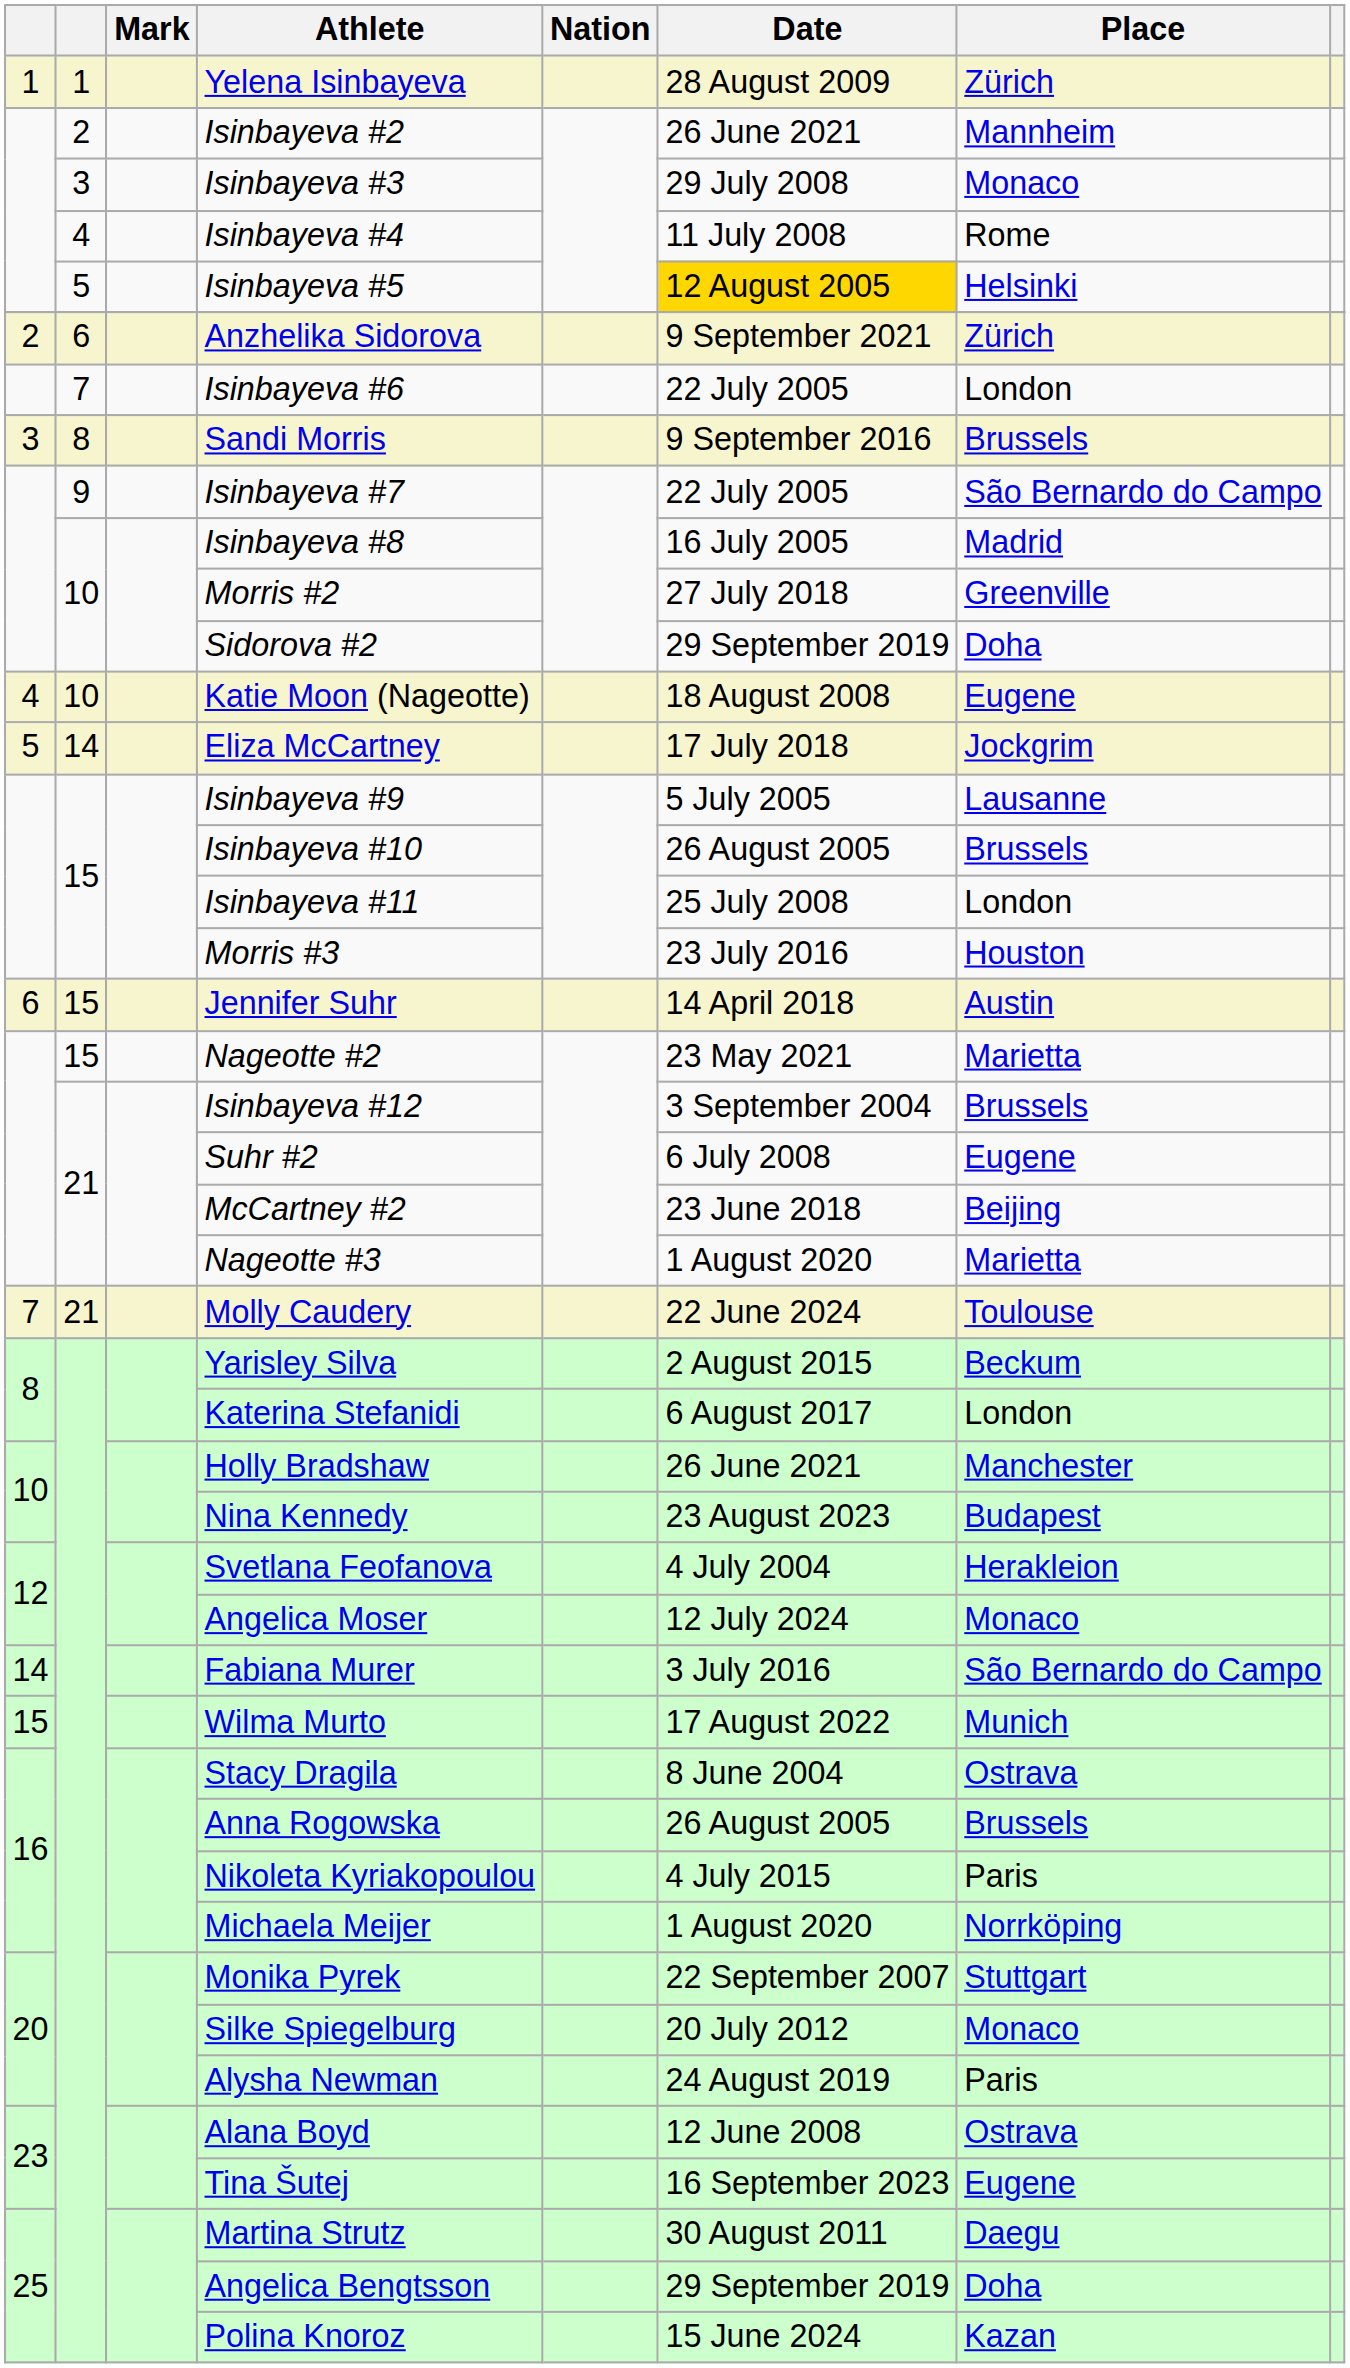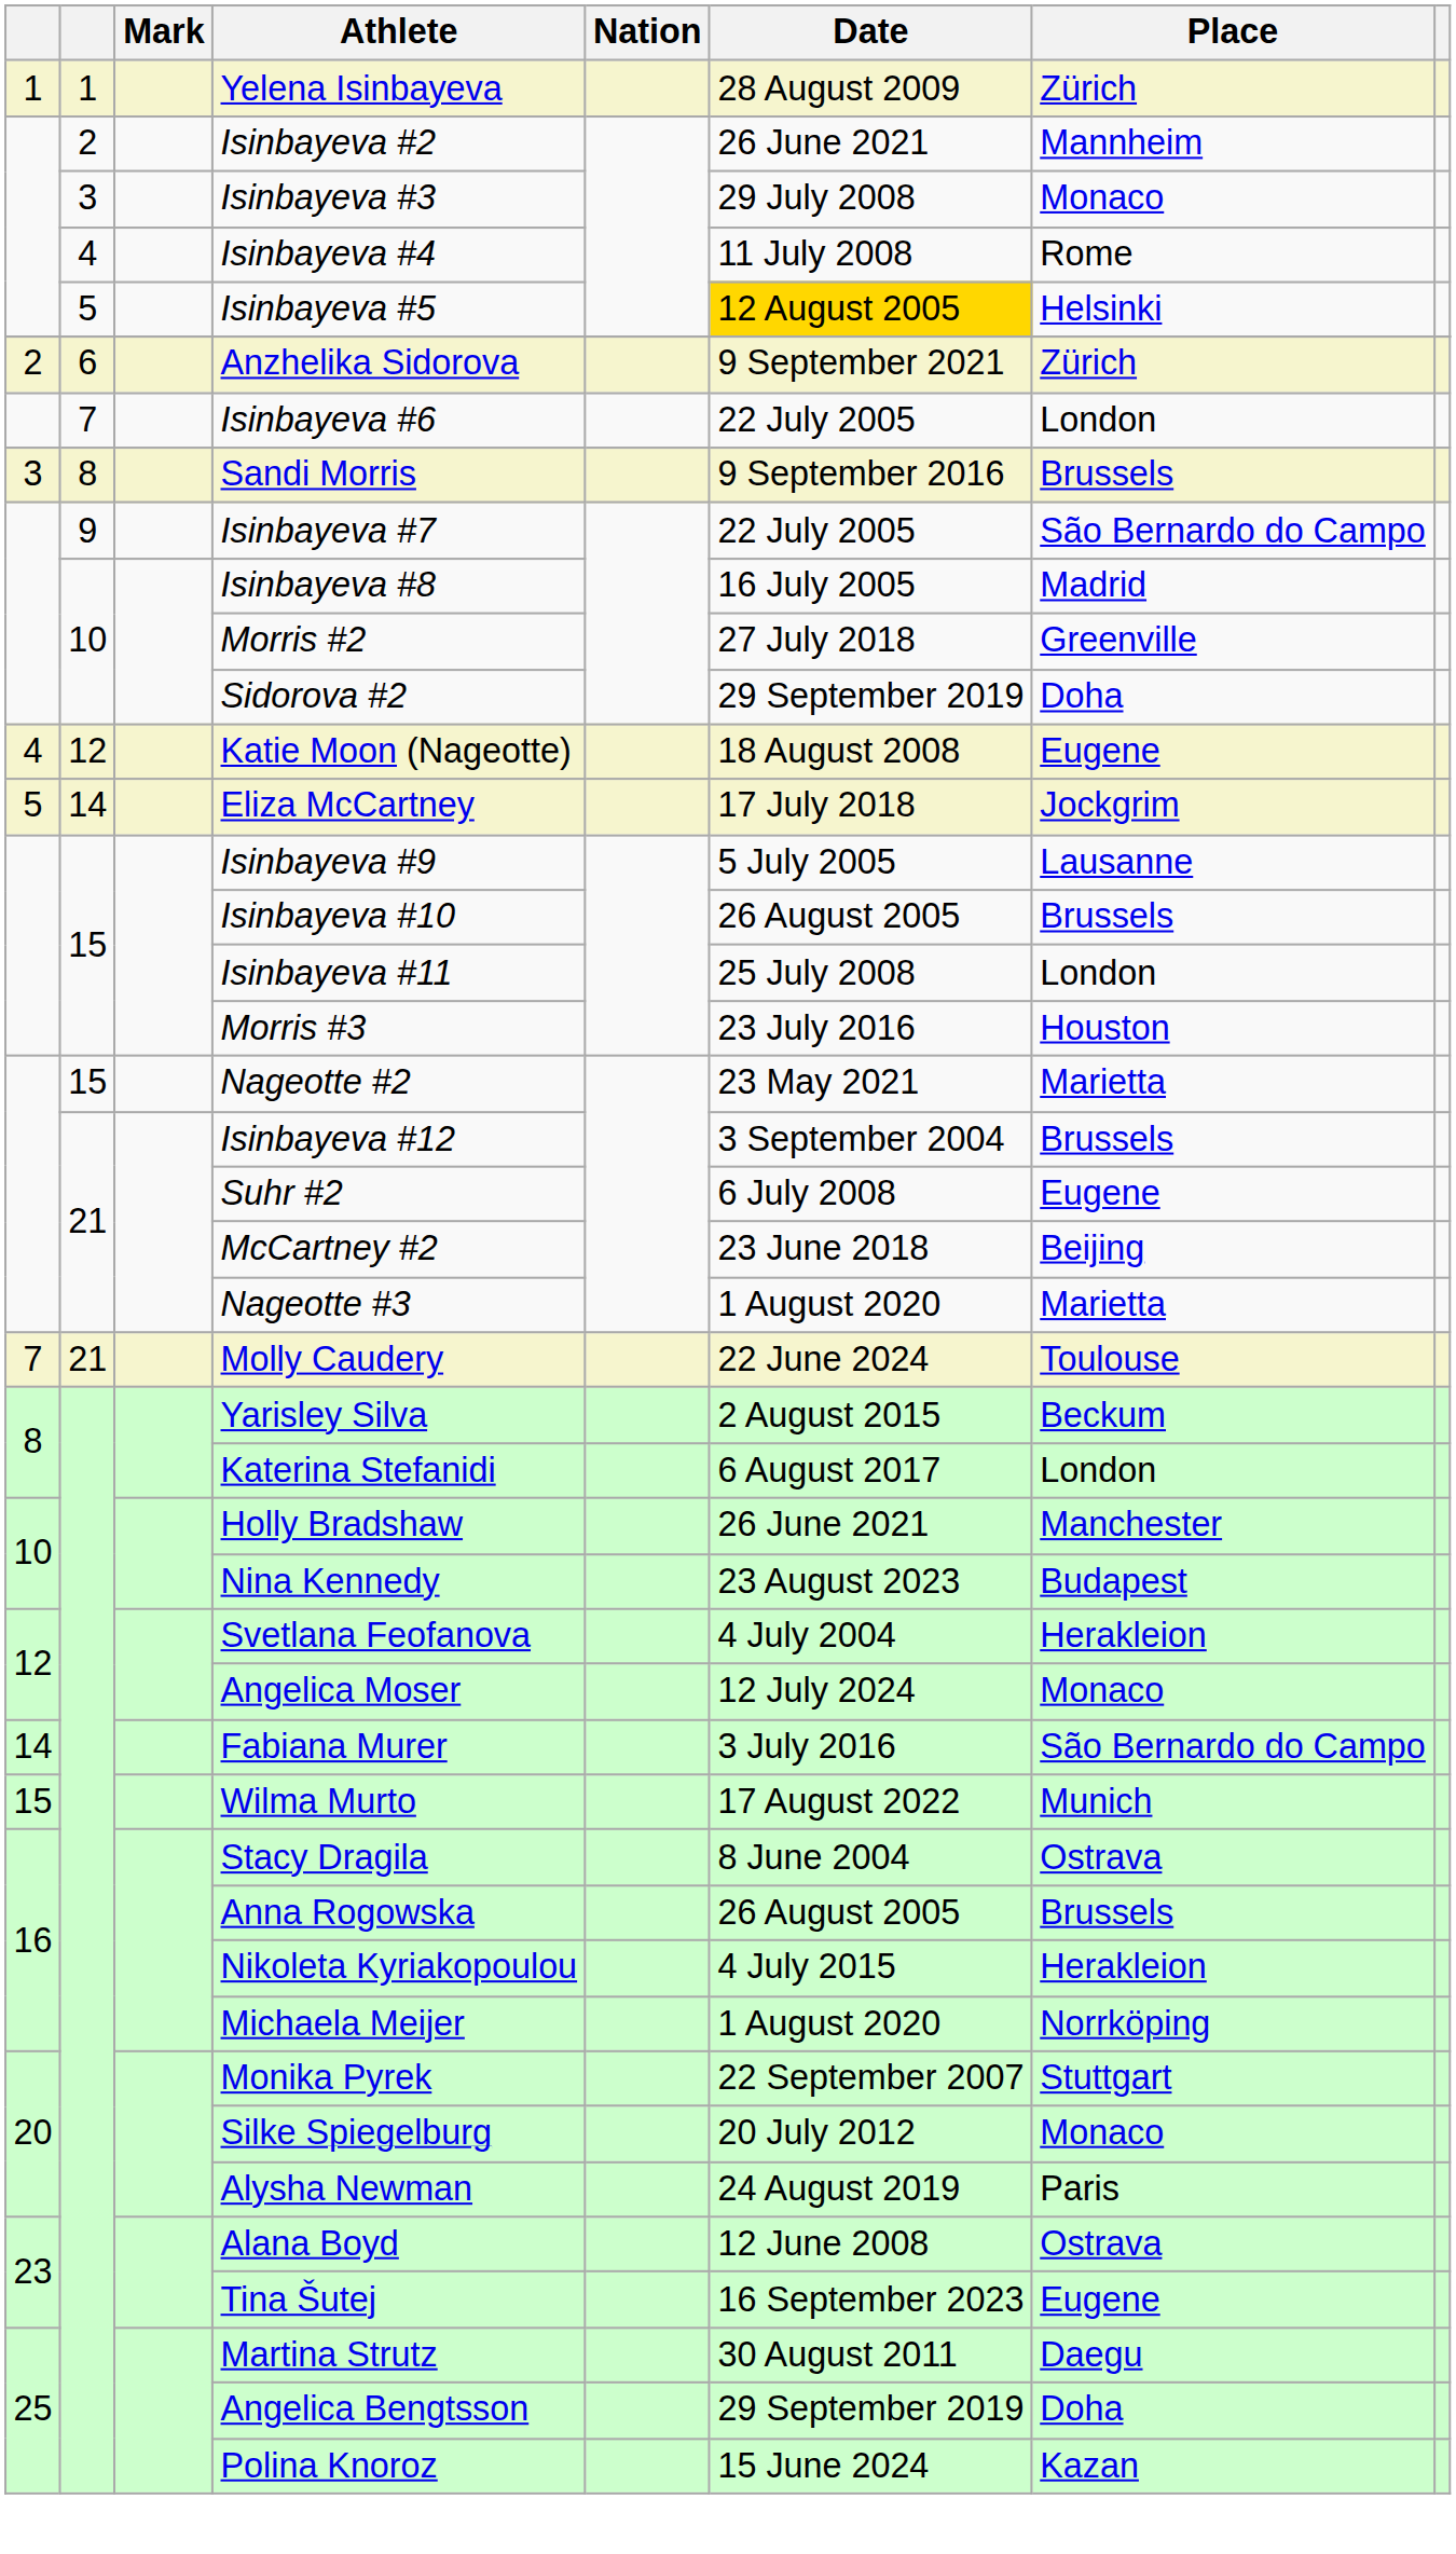 <table class="wikitable sortable">
 <tr>
 <th></th>
 <th></th>
 <th>Mark</th>
 <th>Athlete</th>
 <th>Nation</th>
 <th>Date</th>
 <th>Place</th>
 <th class="unsortable"></th>
 </tr>
 <tr bgcolor="#f6F5CE">
 <td align=center>1</td>
 <td align=center>1</td>
 <td></td>
 <td><a href='#'>Yelena Isinbayeva</a></td>
 <td></td>
 <td>28 August 2009</td>
 <td><a href='#'>Zürich</a></td>
 <td></td>
 </tr>
 <tr>
 <td rowspan=4></td>
 <td align=center>2</td>
 <td></td>
 <td><em>Isinbayeva #2</em></td>
 <td rowspan=4></td>
 <td>26 June 2021</td>
 <td><a href='#'>Mannheim</a></td>
 <td></td>
 </tr>
 <tr>
 <td align=center>3</td>
 <td></td>
 <td><em>Isinbayeva #3</em></td>
 <td>29 July 2008</td>
 <td><a href='#'>Monaco</a></td>
 <td></td>
 </tr>
 <tr>
 <td align=center>4</td>
 <td></td>
 <td><em>Isinbayeva #4</em></td>
 <td>11 July 2008</td>
 <td>Rome</td>
 <td></td>
 </tr>
 <tr>
 <td align=center>5</td>
 <td></td>
 <td><em>Isinbayeva #5</em></td>
 <td style="background: gold;">12 August 2005</td>
 <td><a href='#'>Helsinki</a></td>
 <td></td>
 </tr>
 <tr>
 </tr>
 <tr bgcolor="#f6F5CE">
 <td align=center>2</td>
 <td align=center>6</td>
 <td></td>
 <td><a href='#'>Anzhelika Sidorova</a></td>
 <td></td>
 <td>9 September 2021</td>
 <td><a href='#'>Zürich</a></td>
 <td></td>
 </tr>
 <tr>
 <td></td>
 <td align=center>7</td>
 <td></td>
 <td><em>Isinbayeva #6</em></td>
 <td></td>
 <td>22 July 2005</td>
 <td>London</td>
 <td></td>
 </tr>
 <tr bgcolor="#f6F5CE">
 <td align=center>3</td>
 <td align=center>8</td>
 <td></td>
 <td><a href='#'>Sandi Morris</a></td>
 <td></td>
 <td>9 September 2016</td>
 <td><a href='#'>Brussels</a></td>
 <td></td>
 </tr>
 <tr>
 <td rowspan=4></td>
 <td align=center>9</td>
 <td></td>
 <td><em>Isinbayeva #7</em></td>
 <td rowspan=4></td>
 <td>22 July 2005</td>
 <td><a href='#'>São Bernardo do Campo</a></td>
 <td></td>
 </tr>
 <tr>
 <td rowspan=3 align=center>10</td>
 <td rowspan=3></td>
 <td><em>Isinbayeva #8</em></td>
 <td>16 July 2005</td>
 <td><a href='#'>Madrid</a></td>
 <td></td>
 </tr>
 <tr>
 <td><em>Morris #2</em></td>
 <td>27 July 2018</td>
 <td><a href='#'>Greenville</a></td>
 <td></td>
 </tr>
 <tr>
 <td><em>Sidorova #2</em></td>
 <td>29 September 2019</td>
 <td><a href='#'>Doha</a></td>
 <td></td>
 </tr>
 <tr bgcolor="#f6F5CE">
 <td align=center>4</td>
-<td align=center>10</td>
+<td align=center>12</td>
 <td></td>
 <td><a href='#'>Katie Moon</a> (Nageotte)</td>
 <td></td>
 <td>18 August 2008</td>
 <td><a href='#'>Eugene</a></td>
 <td></td>
 </tr>
 <tr bgcolor="#f6F5CE">
 <td align=center>5</td>
 <td align=center>14</td>
 <td></td>
 <td><a href='#'>Eliza McCartney</a></td>
 <td></td>
 <td>17 July 2018</td>
 <td><a href='#'>Jockgrim</a></td>
 <td></td>
 </tr>
 <tr>
 <td rowspan=4></td>
 <td rowspan=4 align=center>15</td>
 <td rowspan=4></td>
 <td><em>Isinbayeva #9</em></td>
 <td rowspan=4></td>
 <td>5 July 2005</td>
 <td><a href='#'>Lausanne</a></td>
 <td></td>
 </tr>
 <tr>
 <td><em>Isinbayeva #10</em></td>
 <td>26 August 2005</td>
 <td><a href='#'>Brussels</a></td>
 <td></td>
 </tr>
 <tr>
 <td><em>Isinbayeva #11</em></td>
 <td>25 July 2008</td>
 <td>London</td>
 <td></td>
 </tr>
 <tr>
 <td><em>Morris #3</em></td>
 <td>23 July 2016</td>
 <td><a href='#'>Houston</a></td>
-<td></td>
-</tr>
-<tr bgcolor="#f6F5CE">
-<td align=center>6</td>
-<td align=center>15</td>
-<td></td>
-<td><a href='#'>Jennifer Suhr</a></td>
-<td></td>
-<td>14 April 2018</td>
-<td><a href='#'>Austin</a></td>
 <td></td>
 </tr>
 <tr>
 <td rowspan="5"></td>
 <td align=center>15</td>
 <td></td>
 <td><em>Nageotte #2</em></td>
 <td rowspan="5"></td>
 <td>23 May 2021</td>
 <td><a href='#'>Marietta</a></td>
 <td></td>
 </tr>
 <tr>
 <td rowspan="4" align="center">21</td>
 <td rowspan="4"></td>
 <td><em>Isinbayeva #12</em></td>
 <td>3 September 2004</td>
 <td><a href='#'>Brussels</a></td>
 <td></td>
 </tr>
 <tr>
 <td><em>Suhr #2</em></td>
 <td>6 July 2008</td>
 <td><a href='#'>Eugene</a></td>
 <td></td>
 </tr>
 <tr>
 <td><em>McCartney #2</em></td>
 <td>23 June 2018</td>
 <td><a href='#'>Beijing</a></td>
 <td></td>
 </tr>
 <tr>
 <td><em>Nageotte #3</em></td>
 <td>1 August 2020</td>
 <td><a href='#'>Marietta</a></td>
 <td></td>
 </tr>
 <tr bgcolor="#f6F5CE">
 <td align=center>7</td>
 <td align=center>21</td>
 <td></td>
 <td><a href='#'>Molly Caudery</a></td>
 <td></td>
 <td>22 June 2024</td>
 <td><a href='#'>Toulouse</a></td>
 <td></td>
 </tr>
 <tr bgcolor=#CCFFCC>
 <td rowspan=2 align=center>8</td>
 <td rowspan="20"></td>
 <td rowspan=2></td>
 <td><a href='#'>Yarisley Silva</a></td>
 <td></td>
 <td>2 August 2015</td>
 <td><a href='#'>Beckum</a></td>
 <td></td>
 </tr>
 <tr bgcolor=#CCFFCC>
 <td><a href='#'>Katerina Stefanidi</a></td>
 <td></td>
 <td>6 August 2017</td>
 <td>London</td>
 <td></td>
 </tr>
 <tr bgcolor=#CCFFCC>
 <td rowspan="2" align="center">10</td>
 <td rowspan="2"></td>
 <td><a href='#'>Holly Bradshaw</a></td>
 <td></td>
 <td>26 June 2021</td>
 <td><a href='#'>Manchester</a></td>
 <td></td>
 </tr>
 <tr bgcolor="#CCFFCC">
 <td><a href='#'>Nina Kennedy</a></td>
 <td></td>
 <td>23 August 2023</td>
 <td><a href='#'>Budapest</a></td>
 <td></td>
 </tr>
 <tr bgcolor="#CCFFCC">
 <td rowspan="2" align="center">12</td>
 <td rowspan="2"></td>
 <td><a href='#'>Svetlana Feofanova</a></td>
 <td></td>
 <td>4 July 2004</td>
 <td><a href='#'>Herakleion</a></td>
 <td></td>
 </tr>
 <tr bgcolor="#CCFFCC">
 <td><a href='#'>Angelica Moser</a></td>
 <td></td>
 <td>12 July 2024</td>
 <td><a href='#'>Monaco</a></td>
 <td></td>
 </tr>
 <tr bgcolor="#CCFFCC">
 <td align="center">14</td>
 <td></td>
 <td><a href='#'>Fabiana Murer</a></td>
 <td></td>
 <td>3 July 2016</td>
 <td><a href='#'>São Bernardo do Campo</a></td>
 <td></td>
 </tr>
 <tr bgcolor="#CCFFCC">
 <td align="center">15</td>
 <td></td>
 <td><a href='#'>Wilma Murto</a></td>
 <td></td>
 <td>17 August 2022</td>
 <td><a href='#'>Munich</a></td>
 <td></td>
 </tr>
 <tr bgcolor="#CCFFCC">
 <td rowspan="4" align="center">16</td>
 <td rowspan="4"></td>
 <td><a href='#'>Stacy Dragila</a></td>
 <td></td>
 <td>8 June 2004</td>
 <td><a href='#'>Ostrava</a></td>
 <td></td>
 </tr>
 <tr bgcolor=#CCFFCC>
 <td><a href='#'>Anna Rogowska</a></td>
 <td></td>
 <td>26 August 2005</td>
 <td><a href='#'>Brussels</a></td>
 <td></td>
 </tr>
 <tr bgcolor=#CCFFCC>
 <td><a href='#'>Nikoleta Kyriakopoulou</a></td>
 <td></td>
 <td>4 July 2015</td>
-<td>Paris</td>
+<td><a href='#'>Herakleion</a></td>
 <td></td>
 </tr>
 <tr bgcolor=#CCFFCC>
 <td><a href='#'>Michaela Meijer</a></td>
 <td></td>
 <td>1 August 2020</td>
 <td><a href='#'>Norrköping</a></td>
 <td></td>
 </tr>
 <tr bgcolor=#CCFFCC>
 <td rowspan="3" align="center">20</td>
 <td rowspan="3"></td>
 <td><a href='#'>Monika Pyrek</a></td>
 <td></td>
 <td>22 September 2007</td>
 <td><a href='#'>Stuttgart</a></td>
 <td></td>
 </tr>
 <tr bgcolor=#CCFFCC>
 <td><a href='#'>Silke Spiegelburg</a></td>
 <td></td>
 <td>20 July 2012</td>
 <td><a href='#'>Monaco</a></td>
 <td></td>
 </tr>
 <tr bgcolor=#CCFFCC>
 <td><a href='#'>Alysha Newman</a></td>
 <td></td>
 <td>24 August 2019</td>
 <td>Paris</td>
 <td></td>
 </tr>
 <tr bgcolor=#CCFFCC>
 <td rowspan=2 align=center>23</td>
 <td rowspan="2"></td>
 <td><a href='#'>Alana Boyd</a></td>
 <td></td>
 <td>12 June 2008</td>
 <td><a href='#'>Ostrava</a></td>
 <td></td>
 </tr>
 <tr bgcolor=#CCFFCC>
 <td><a href='#'>Tina Šutej</a></td>
 <td></td>
 <td>16 September 2023</td>
 <td><a href='#'>Eugene</a></td>
 <td></td>
 </tr>
 <tr bgcolor=#CCFFCC>
 <td rowspan=3 align=center>25</td>
 <td rowspan="3"></td>
 <td><a href='#'>Martina Strutz</a></td>
 <td></td>
 <td>30 August 2011</td>
 <td><a href='#'>Daegu</a></td>
 <td></td>
 </tr>
 <tr bgcolor=#CCFFCC>
 <td><a href='#'>Angelica Bengtsson</a></td>
 <td></td>
 <td>29 September 2019</td>
 <td><a href='#'>Doha</a></td>
 <td></td>
 </tr>
 <tr bgcolor=#CCFFCC>
 <td><a href='#'>Polina Knoroz</a></td>
 <td></td>
 <td>15 June 2024</td>
 <td><a href='#'>Kazan</a></td>
 <td></td>
 </tr>
 </table>
